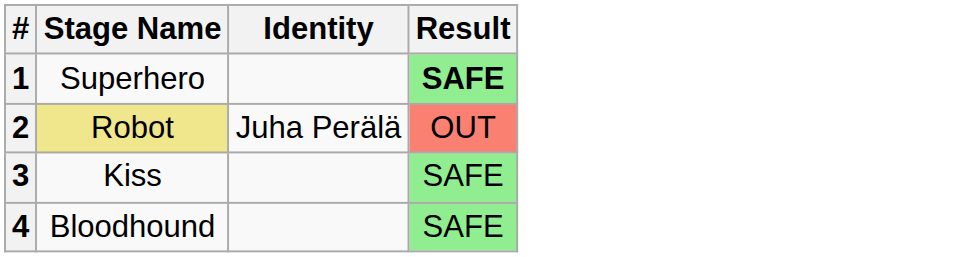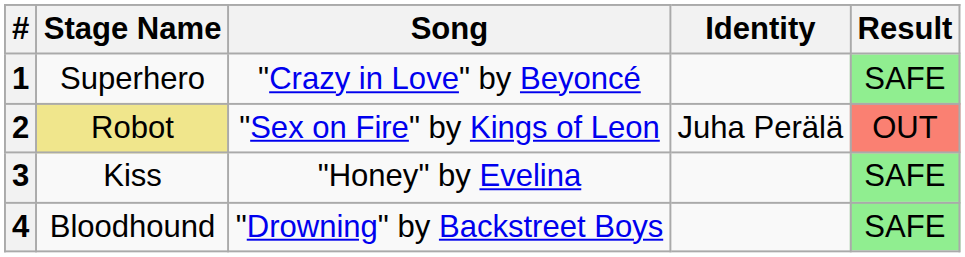 <table class="wikitable plainrowheaders" style="text-align: center;">
 <tr>
 <th>#</th>
 <th>Stage Name</th>
+<th>Song</th>
 <th>Identity</th>
 <th>Result</th>
 </tr>
 <tr>
 <th>1</th>
 <td>Superhero</td>
+<td>"<a href='#'>Crazy in Love</a>" by <a href='#'>Beyoncé</a></td>
 <td></td>
-<td bgcolor=lightgreen><strong>SAFE</strong></td>
+<td bgcolor=lightgreen>SAFE</td>
 </tr>
 <tr>
 <th>2</th>
 <td style="background: khaki;">Robot</td>
+<td>"<a href='#'>Sex on Fire</a>" by <a href='#'>Kings of Leon</a></td>
 <td>Juha Perälä</td>
 <td bgcolor=salmon>OUT</td>
 </tr>
 <tr>
 <th>3</th>
 <td>Kiss</td>
+<td>"Honey" by <a href='#'>Evelina</a></td>
 <td></td>
 <td bgcolor=lightgreen>SAFE</td>
 </tr>
 <tr>
 <th>4</th>
 <td>Bloodhound</td>
+<td>"<a href='#'>Drowning</a>" by <a href='#'>Backstreet Boys</a></td>
 <td></td>
 <td bgcolor=lightgreen>SAFE</td>
 </tr>
 </table>
